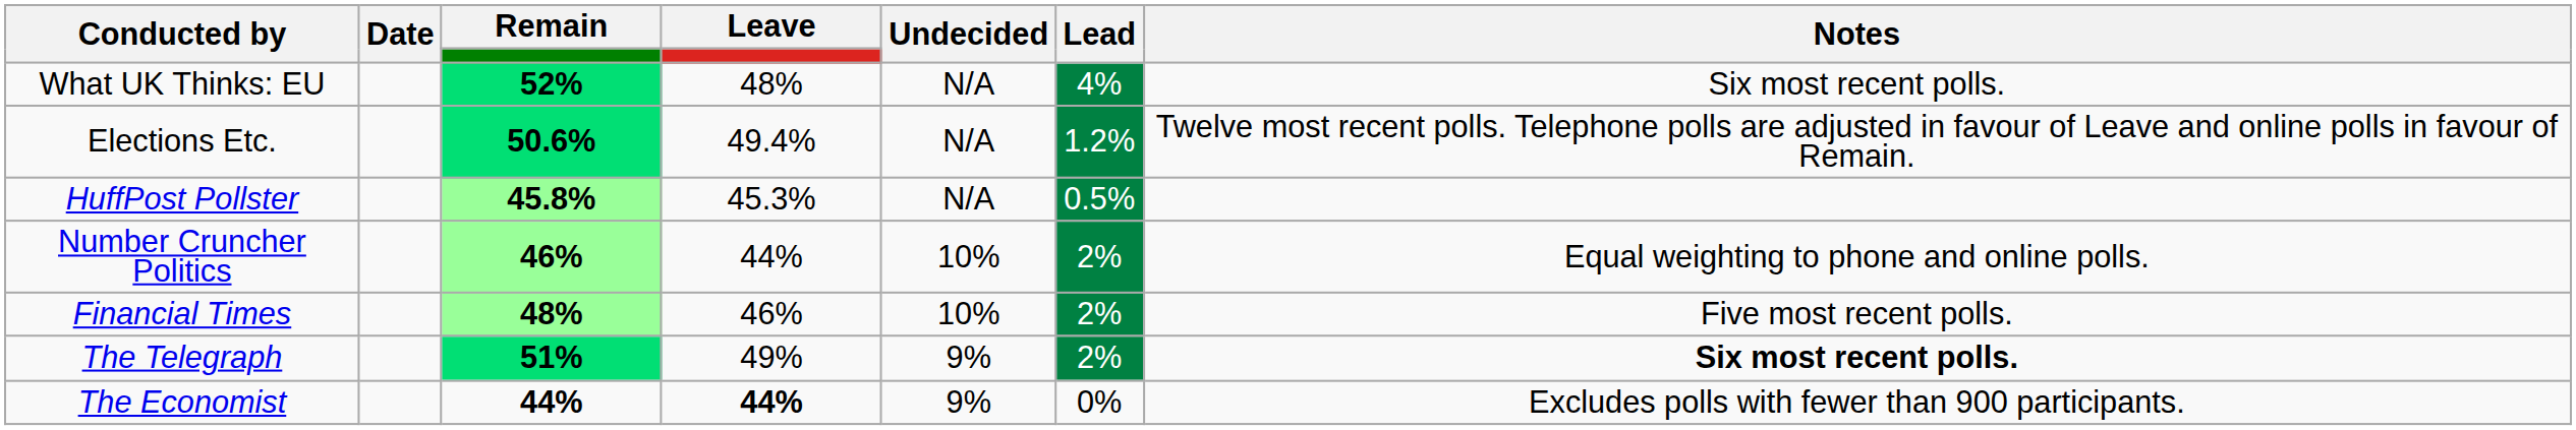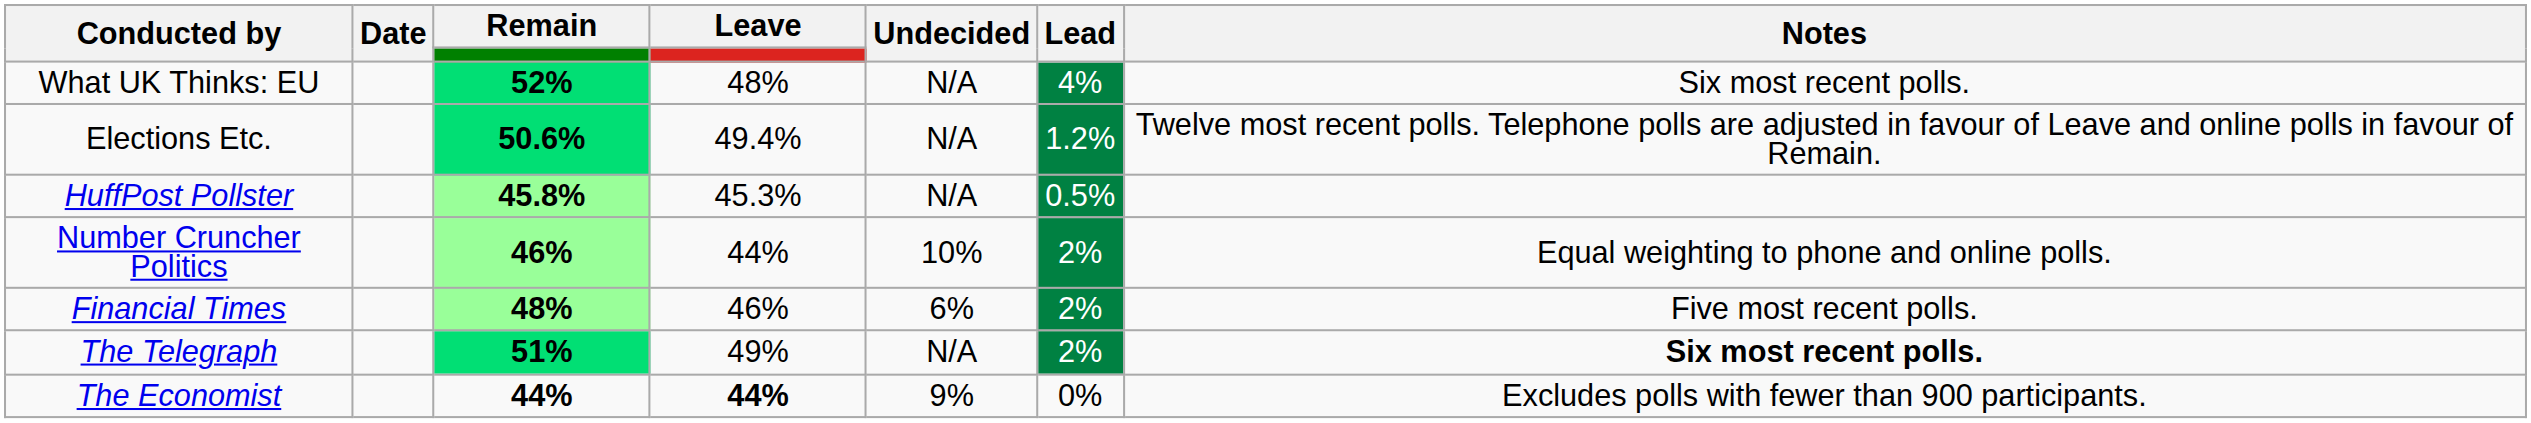 <table class="wikitable sortable" style="text-align:center; font-size:95%; line-height:14px">
 <tr>
 <th rowspan="2">Conducted by</th>
 <th rowspan="2">Date</th>
 <th>Remain</th>
 <th>Leave</th>
 <th rowspan="2">Undecided</th>
 <th rowspan="2">Lead</th>
 <th rowspan="2">Notes</th>
 </tr>
 <tr>
 <th data-sort-="" type="number" style="background:green; color:white; width:100px;"></th>
 <th data-sort-="" type="number" style="background:#dc241f; color:white; width:100px;"></th>
 </tr>
 <tr>
 <td>What UK Thinks: EU</td>
 <td></td>
 <td style="background: rgb(1, 223, 116);"><strong>52%</strong></td>
 <td>48%</td>
 <td>N/A</td>
 <td style="background: rgb(0, 129, 66); color: white;">4%</td>
 <td>Six most recent polls.</td>
 </tr>
 <tr>
 <td>Elections Etc.</td>
 <td></td>
 <td style="background: rgb(1, 223, 116);"><strong>50.6%</strong></td>
 <td>49.4%</td>
 <td>N/A</td>
 <td style="background: rgb(0, 129, 66); color: white;">1.2%</td>
 <td>Twelve most recent polls. Telephone polls are adjusted in favour of Leave and online polls in favour of Remain.</td>
 </tr>
 <tr>
 <td><em><a href='#'>HuffPost Pollster</a></em></td>
 <td></td>
 <td style="background: rgb(153, 255, 153);"><strong>45.8%</strong></td>
 <td>45.3%</td>
 <td>N/A</td>
 <td style="background: rgb(0, 129, 66); color: white;">0.5%</td>
 <td></td>
 </tr>
 <tr>
 <td><a href='#'>Number Cruncher Politics</a></td>
 <td></td>
 <td style="background: rgb(153, 255, 153);"><strong>46%</strong></td>
 <td>44%</td>
 <td>10%</td>
 <td style="background: rgb(0, 129, 66); color: white;">2%</td>
 <td>Equal weighting to phone and online polls.</td>
 </tr>
 <tr>
 <td><em><a href='#'>Financial Times</a></em></td>
 <td></td>
 <td style="background: rgb(153, 255, 153);"><strong>48%</strong></td>
 <td>46%</td>
-<td>10%</td>
+<td>6%</td>
 <td style="background: rgb(0, 129, 66); color: white;">2%</td>
 <td>Five most recent polls.</td>
 </tr>
 <tr>
 <td><em><a href='#'>The Telegraph</a></em></td>
 <td></td>
 <td style="background: rgb(1, 223, 116);"><strong>51%</strong></td>
 <td>49%</td>
-<td>9%</td>
+<td>N/A</td>
 <td style="background: rgb(0, 129, 66); color: white;">2%</td>
 <td><strong>Six most recent polls.</strong></td>
 </tr>
 <tr>
 <td><em><a href='#'>The Economist</a></em></td>
 <td></td>
 <td><strong>44%</strong></td>
 <td><strong>44%</strong></td>
 <td>9%</td>
 <td>0%</td>
 <td>Excludes polls with fewer than 900 participants.</td>
 </tr>
 </table>
